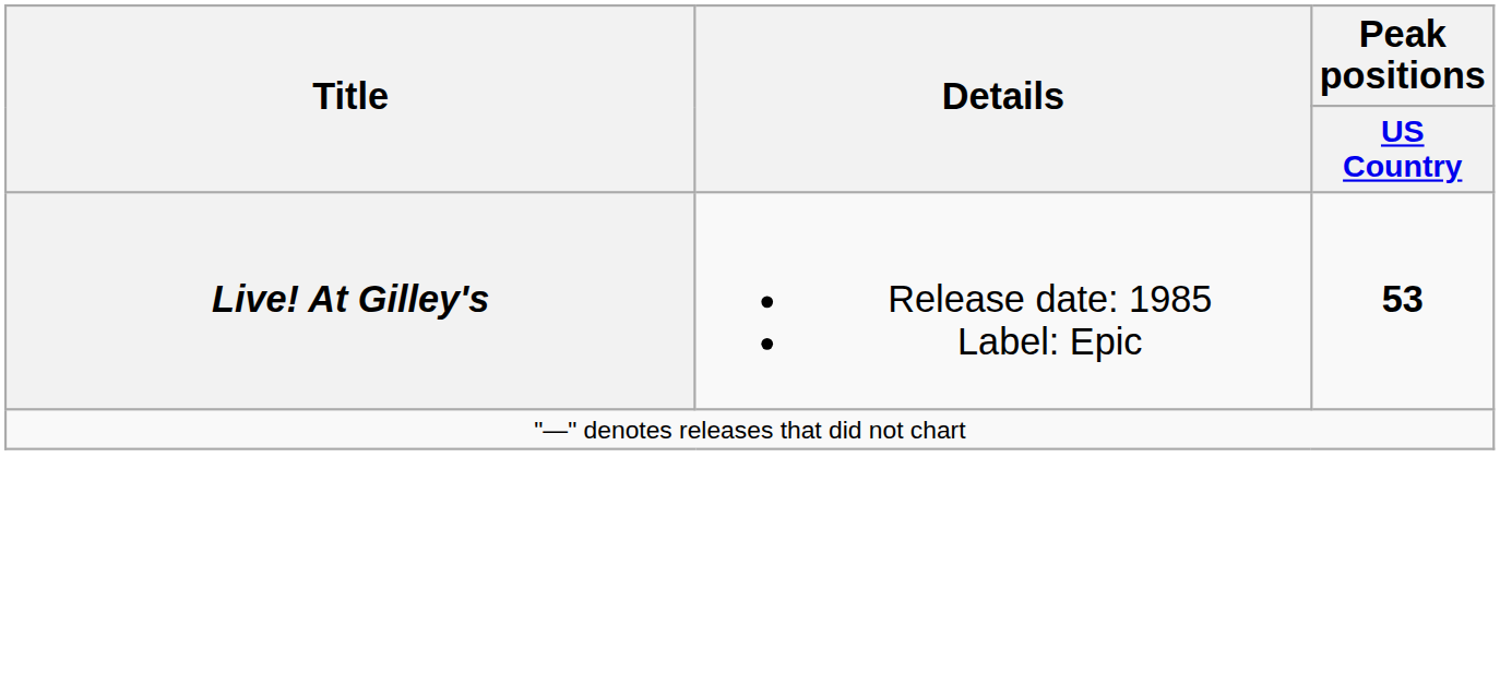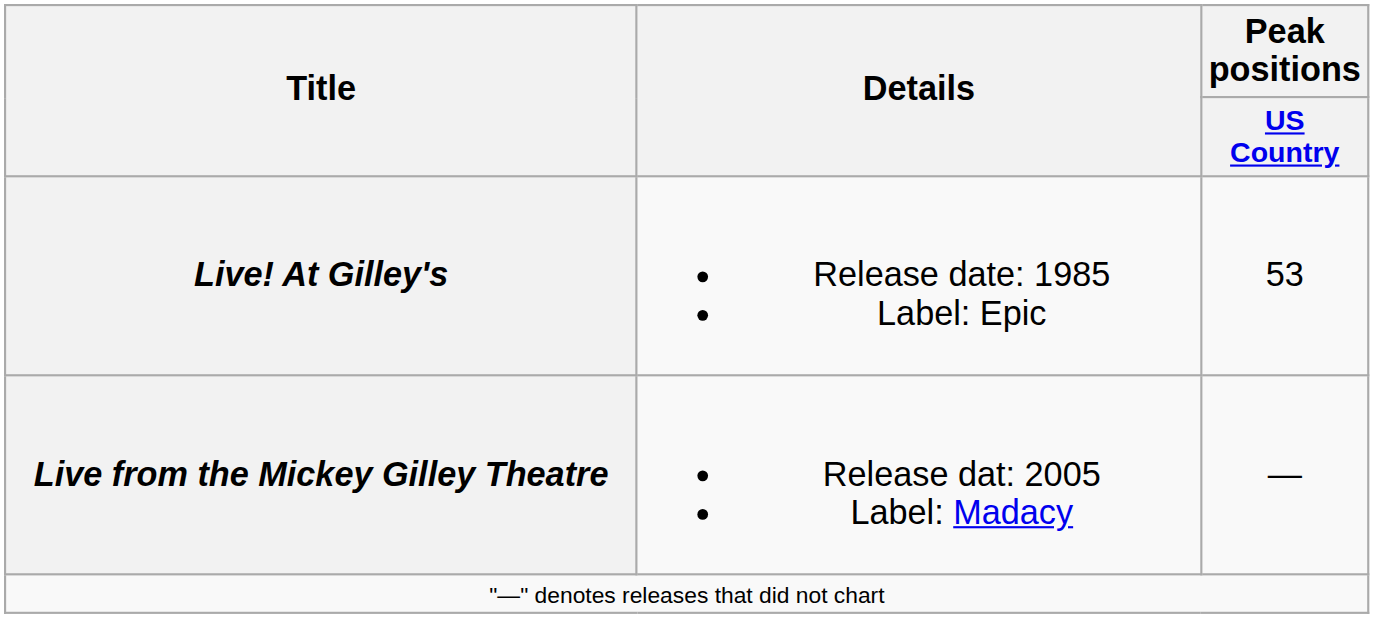 <table class="wikitable plainrowheaders" style="text-align:center;">
 <tr>
 <th rowspan="2" style="width:18em;">Title</th>
 <th rowspan="2" style="width:16em;">Details</th>
 <th>Peak positions</th>
 </tr>
 <tr style="font-size:smaller;">
 <th width="65"><a href='#'>US Country</a><br></th>
 </tr>
 <tr>
 <th scope="row"><em>Live! At Gilley's</em></th>
 <td><br><ul><li>Release date: 1985</li><li>Label: Epic</li></ul></td>
-<td><strong>53</strong></td>
+<td>53</td>
+</tr>
+<tr>
+<th scope="row"><em>Live from the Mickey Gilley Theatre</em></th>
+<td><br><ul><li>Release dat: 2005</li><li>Label: <a href='#'>Madacy</a></li></ul></td>
+<td>—</td>
 </tr>
 <tr>
 <td colspan="3" style="font-size:8pt">"—" denotes releases that did not chart</td>
 </tr>
 </table>
